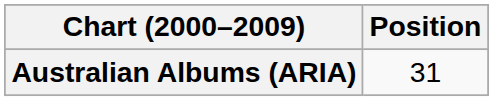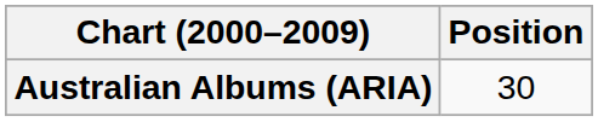 <table class="wikitable plainrowheaders">
 <tr>
 <th scope="col">Chart (2000–2009)</th>
 <th scope="col">Position</th>
 </tr>
 <tr>
 <th scope="row">Australian Albums (ARIA)</th>
-<td align="center">31</td>
+<td align="center">30</td>
 </tr>
 </table>
